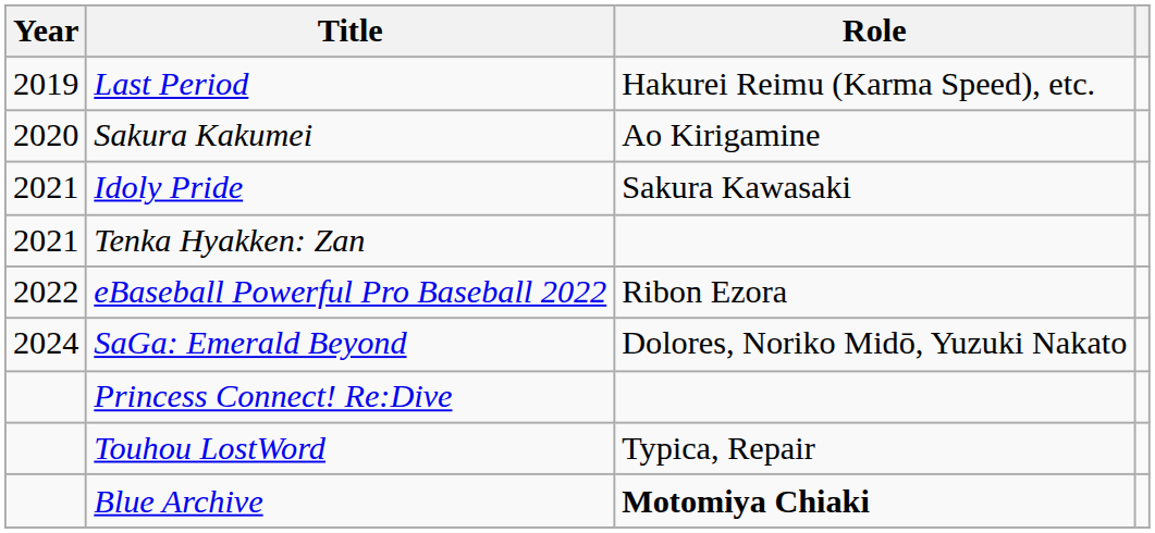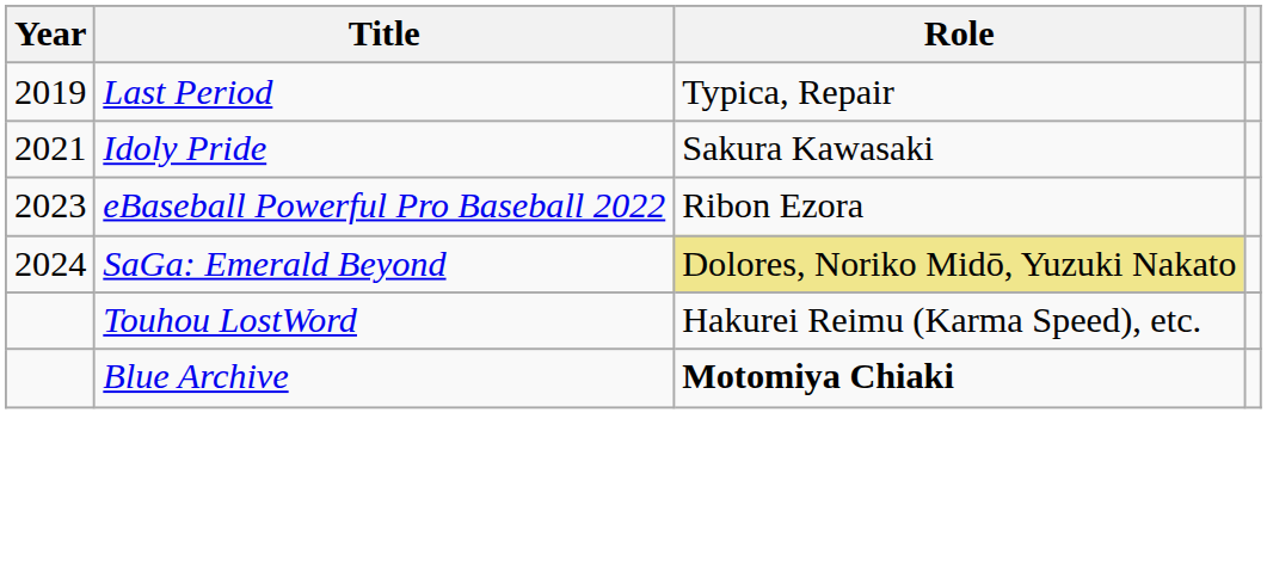 <table class="wikitable">
 <tr>
 <th>Year</th>
 <th>Title</th>
 <th>Role</th>
 <th class="unsortable"></th>
 </tr>
 <tr>
 <td>2019</td>
 <td><em><a href='#'>Last Period</a></em></td>
-<td>Hakurei Reimu (Karma Speed), etc.</td>
-<td></td>
-</tr>
-<tr>
-<td>2020</td>
-<td><em>Sakura Kakumei</em></td>
-<td>Ao Kirigamine</td>
+<td>Typica, Repair</td>
 <td></td>
 </tr>
 <tr>
 <td>2021</td>
 <td><em><a href='#'>Idoly Pride</a></em></td>
 <td>Sakura Kawasaki</td>
 <td></td>
 </tr>
 <tr>
-<td>2021</td>
-<td><em>Tenka Hyakken: Zan</em></td>
-<td></td>
-<td></td>
-</tr>
-<tr>
-<td>2022</td>
+<td>2023</td>
 <td><em><a href='#'>eBaseball Powerful Pro Baseball 2022</a></em></td>
 <td>Ribon Ezora</td>
 <td></td>
 </tr>
 <tr>
 <td>2024</td>
 <td><em><a href='#'>SaGa: Emerald Beyond</a></em></td>
-<td>Dolores, Noriko Midō, Yuzuki Nakato</td>
-<td></td>
-</tr>
-<tr>
-<td></td>
-<td><em><a href='#'>Princess Connect! Re:Dive</a></em></td>
-<td></td>
+<td style="background: khaki;">Dolores, Noriko Midō, Yuzuki Nakato</td>
 <td></td>
 </tr>
 <tr>
 <td></td>
 <td><em><a href='#'>Touhou LostWord</a></em></td>
-<td>Typica, Repair</td>
+<td>Hakurei Reimu (Karma Speed), etc.</td>
 <td></td>
 </tr>
 <tr>
 <td></td>
 <td><em><a href='#'>Blue Archive</a></em></td>
 <td><strong>Motomiya Chiaki</strong></td>
 <td></td>
 </tr>
 </table>
